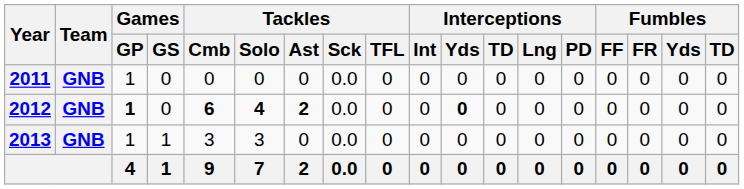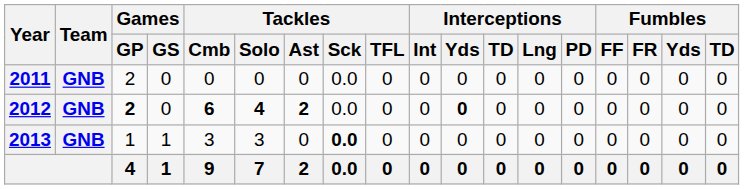 <table class="wikitable" style="text-align:center">
 <tr>
 <th rowspan="2">Year</th>
 <th rowspan="2">Team</th>
 <th colspan="2">Games</th>
 <th colspan="5">Tackles</th>
 <th colspan="5">Interceptions</th>
 <th colspan="4">Fumbles</th>
 </tr>
 <tr>
 <th>GP</th>
 <th>GS</th>
 <th>Cmb</th>
 <th>Solo</th>
 <th>Ast</th>
 <th>Sck</th>
 <th>TFL</th>
 <th>Int</th>
 <th>Yds</th>
 <th>TD</th>
 <th>Lng</th>
 <th>PD</th>
 <th>FF</th>
 <th>FR</th>
 <th>Yds</th>
 <th>TD</th>
 </tr>
 <tr>
 <th><a href='#'>2011</a></th>
 <th><a href='#'>GNB</a></th>
-<td>1</td>
+<td>2</td>
 <td>0</td>
 <td>0</td>
 <td>0</td>
 <td>0</td>
 <td>0.0</td>
 <td>0</td>
 <td>0</td>
 <td>0</td>
 <td>0</td>
 <td>0</td>
 <td>0</td>
 <td>0</td>
 <td>0</td>
 <td>0</td>
 <td>0</td>
 </tr>
 <tr>
 <th><a href='#'>2012</a></th>
 <th><a href='#'>GNB</a></th>
-<td><strong>1</strong></td>
+<td><strong>2</strong></td>
 <td>0</td>
 <td><strong>6</strong></td>
 <td><strong>4</strong></td>
 <td><strong>2</strong></td>
 <td>0.0</td>
 <td>0</td>
 <td>0</td>
 <td><strong>0</strong></td>
 <td>0</td>
 <td>0</td>
 <td>0</td>
 <td>0</td>
 <td>0</td>
 <td>0</td>
 <td>0</td>
 </tr>
 <tr>
 <th><a href='#'>2013</a></th>
 <th><a href='#'>GNB</a></th>
 <td>1</td>
 <td>1</td>
 <td>3</td>
 <td>3</td>
 <td>0</td>
-<td>0.0</td>
+<td><strong>0.0</strong></td>
 <td>0</td>
 <td>0</td>
 <td>0</td>
 <td>0</td>
 <td>0</td>
 <td>0</td>
 <td>0</td>
 <td>0</td>
 <td>0</td>
 <td>0</td>
 </tr>
 <tr>
 <th colspan="2"></th>
 <th>4</th>
 <th>1</th>
 <th>9</th>
 <th>7</th>
 <th>2</th>
 <th>0.0</th>
 <th>0</th>
 <th>0</th>
 <th>0</th>
 <th>0</th>
 <th>0</th>
 <th>0</th>
 <th>0</th>
 <th>0</th>
 <th>0</th>
 <th>0</th>
 </tr>
 </table>
